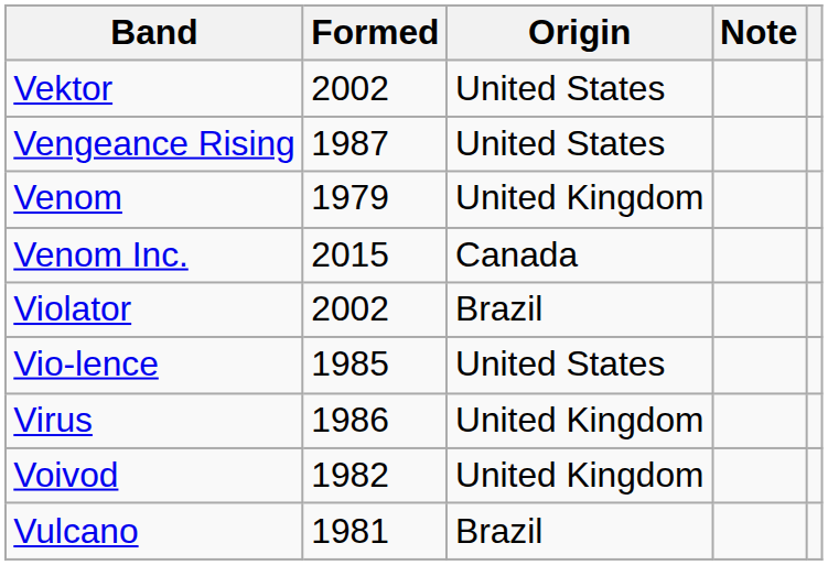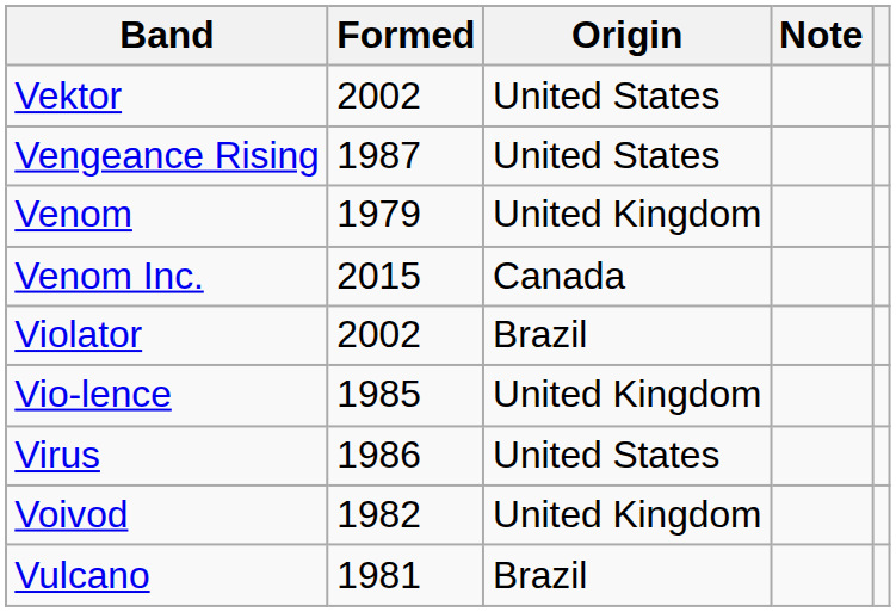 <table class="wikitable sortable">
 <tr>
 <th>Band</th>
 <th>Formed</th>
 <th>Origin</th>
 <th class=unsortable>Note</th>
 <th></th>
 </tr>
 <tr>
 <td><a href='#'>Vektor</a></td>
 <td>2002</td>
 <td>United States</td>
 <td></td>
 <td></td>
 </tr>
 <tr>
 <td><a href='#'>Vengeance Rising</a></td>
 <td>1987</td>
 <td>United States</td>
 <td></td>
 <td></td>
 </tr>
 <tr>
 <td><a href='#'>Venom</a></td>
 <td>1979</td>
 <td>United Kingdom</td>
 <td></td>
 <td></td>
 </tr>
 <tr>
 <td><a href='#'>Venom Inc.</a></td>
 <td>2015</td>
 <td>Canada</td>
 <td></td>
 <td></td>
 </tr>
 <tr>
 <td><a href='#'>Violator</a></td>
 <td>2002</td>
 <td>Brazil</td>
 <td></td>
 <td></td>
 </tr>
 <tr>
 <td><a href='#'>Vio-lence</a></td>
 <td>1985</td>
-<td>United States</td>
+<td>United Kingdom</td>
 <td></td>
 <td></td>
 </tr>
 <tr>
 <td><a href='#'>Virus</a></td>
 <td>1986</td>
-<td>United Kingdom</td>
+<td>United States</td>
 <td></td>
 <td></td>
 </tr>
 <tr>
 <td><a href='#'>Voivod</a></td>
 <td>1982</td>
 <td>United Kingdom</td>
 <td></td>
 <td></td>
 </tr>
 <tr>
 <td><a href='#'>Vulcano</a></td>
 <td>1981</td>
 <td>Brazil</td>
 <td></td>
 <td></td>
 </tr>
 </table>
